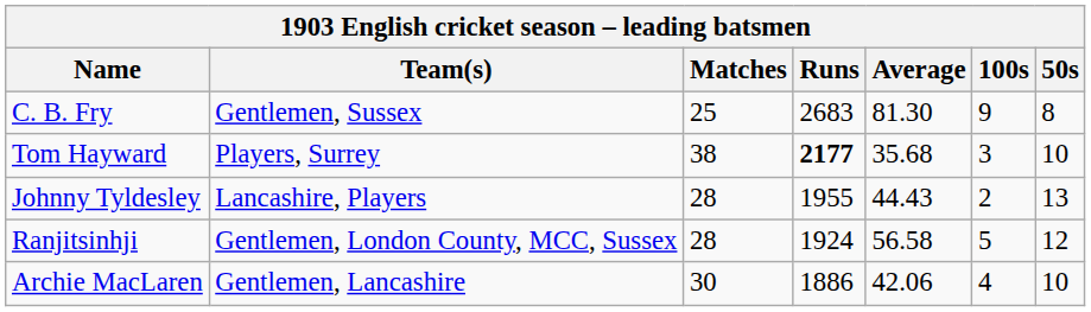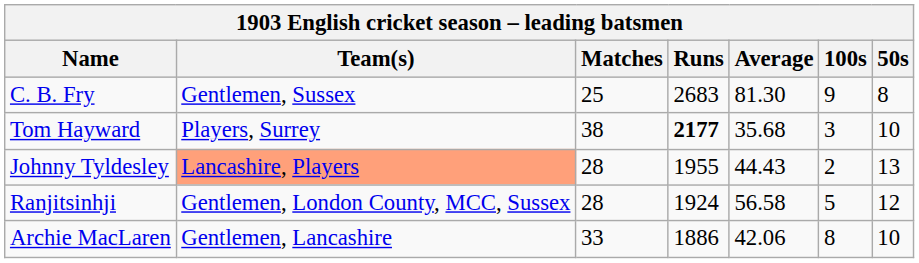 <table class="wikitable">
 <tr>
 <th bgcolor="#efefef" colspan="7">1903 English cricket season – leading batsmen</th>
 </tr>
 <tr bgcolor="#efefef">
 <th>Name</th>
 <th>Team(s)</th>
 <th>Matches</th>
 <th>Runs</th>
 <th>Average</th>
 <th>100s</th>
 <th>50s</th>
 </tr>
 <tr>
 <td><a href='#'>C. B. Fry</a></td>
 <td><a href='#'>Gentlemen</a>, <a href='#'>Sussex</a></td>
 <td>25</td>
 <td>2683</td>
 <td>81.30</td>
 <td>9</td>
 <td>8</td>
 </tr>
 <tr>
 <td><a href='#'>Tom Hayward</a></td>
 <td><a href='#'>Players</a>, <a href='#'>Surrey</a></td>
 <td>38</td>
 <td><strong>2177</strong></td>
 <td>35.68</td>
 <td>3</td>
 <td>10</td>
 </tr>
 <tr>
 <td><a href='#'>Johnny Tyldesley</a></td>
-<td><a href='#'>Lancashire</a>, <a href='#'>Players</a></td>
+<td style="background: lightsalmon;"><a href='#'>Lancashire</a>, <a href='#'>Players</a></td>
 <td>28</td>
 <td>1955</td>
 <td>44.43</td>
 <td>2</td>
 <td>13</td>
 </tr>
 <tr>
 <td><a href='#'>Ranjitsinhji</a></td>
 <td><a href='#'>Gentlemen</a>, <a href='#'>London County</a>, <a href='#'>MCC</a>, <a href='#'>Sussex</a></td>
 <td>28</td>
 <td>1924</td>
 <td>56.58</td>
 <td>5</td>
 <td>12</td>
 </tr>
 <tr>
 <td><a href='#'>Archie MacLaren</a></td>
 <td><a href='#'>Gentlemen</a>, <a href='#'>Lancashire</a></td>
-<td>30</td>
+<td>33</td>
 <td>1886</td>
 <td>42.06</td>
-<td>4</td>
+<td>8</td>
 <td>10</td>
 </tr>
 </table>
